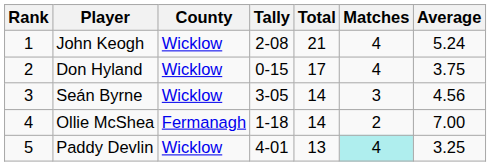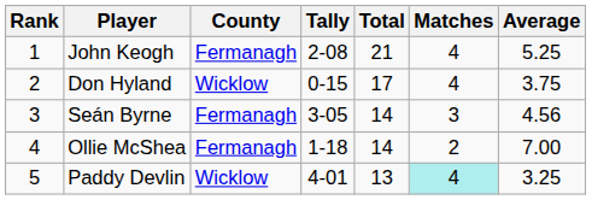 <table class="wikitable">
 <tr>
 <th>Rank</th>
 <th>Player</th>
 <th>County</th>
 <th>Tally</th>
 <th>Total</th>
 <th>Matches</th>
 <th>Average</th>
 </tr>
 <tr>
 <td rowspan=1 align=center>1</td>
 <td>John Keogh</td>
-<td><a href='#'>Wicklow</a></td>
+<td><a href='#'>Fermanagh</a></td>
 <td align=center>2-08</td>
 <td align=center>21</td>
 <td align=center>4</td>
-<td align=center>5.24</td>
+<td align=center>5.25</td>
 </tr>
 <tr>
 <td rowspan=1 align=center>2</td>
 <td>Don Hyland</td>
 <td><a href='#'>Wicklow</a></td>
 <td align=center>0-15</td>
 <td align=center>17</td>
 <td align=center>4</td>
 <td align=center>3.75</td>
 </tr>
 <tr>
 <td rowspan=1 align=center>3</td>
 <td>Seán Byrne</td>
-<td><a href='#'>Wicklow</a></td>
+<td><a href='#'>Fermanagh</a></td>
 <td align=center>3-05</td>
 <td align=center>14</td>
 <td align=center>3</td>
 <td align=center>4.56</td>
 </tr>
 <tr>
 <td rowspan=1 align=center>4</td>
 <td>Ollie McShea</td>
 <td><a href='#'>Fermanagh</a></td>
 <td align=center>1-18</td>
 <td align=center>14</td>
 <td align=center>2</td>
 <td align=center>7.00</td>
 </tr>
 <tr>
 <td rowspan=1 align=center>5</td>
 <td>Paddy Devlin</td>
 <td><a href='#'>Wicklow</a></td>
 <td align=center>4-01</td>
 <td align=center>13</td>
 <td align=center style="background: paleturquoise;">4</td>
 <td align=center>3.25</td>
 </tr>
 </table>
